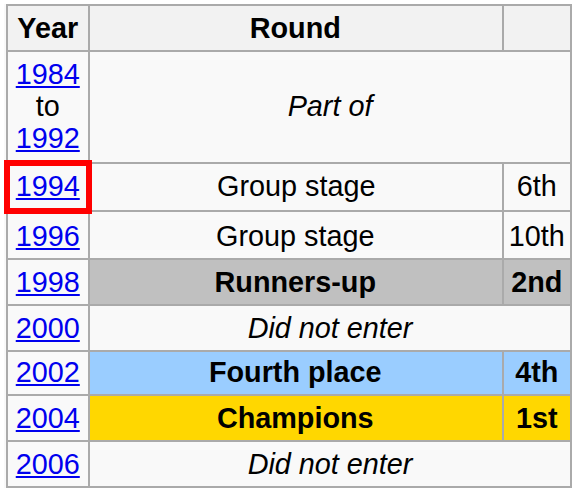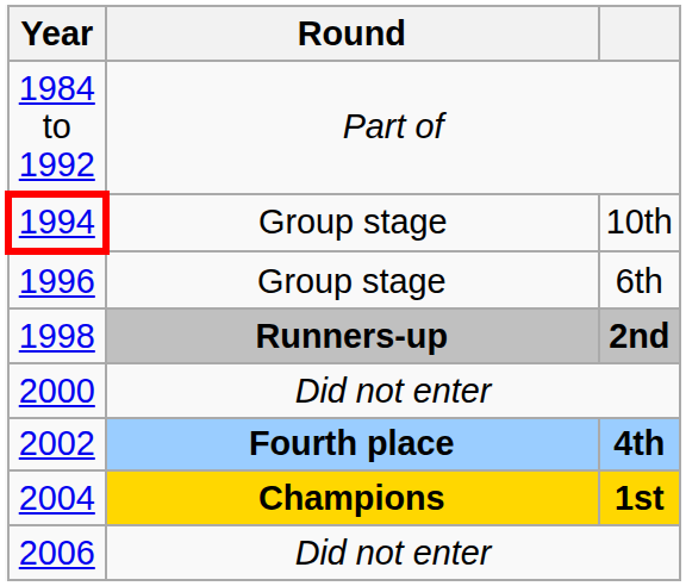 <table class="wikitable" style="text-align: center; font-size:90%">
 <tr>
 <th>Year</th>
 <th style="width:200px">Round</th>
 <th></th>
 </tr>
 <tr>
 <td><a href='#'>1984</a><br>to<br><a href='#'>1992</a></td>
 <td colspan="2"><em>Part of </em></td>
 </tr>
 <tr>
 <td style="border: 3px solid red"><a href='#'>1994</a></td>
 <td>Group stage</td>
-<td>6th</td>
+<td>10th</td>
 </tr>
 <tr>
 <td><a href='#'>1996</a></td>
 <td>Group stage</td>
-<td>10th</td>
+<td>6th</td>
 </tr>
 <tr>
 <td><a href='#'>1998</a></td>
 <td bgcolor=Silver><strong>Runners-up</strong></td>
 <td bgcolor=Silver><strong>2nd</strong></td>
 </tr>
 <tr>
 <td><a href='#'>2000</a></td>
 <td colspan="2"><em>Did not enter</em></td>
 </tr>
 <tr>
 <td><a href='#'>2002</a></td>
 <td bgcolor="9acdff"><strong>Fourth place</strong></td>
 <td bgcolor="9acdff"><strong>4th</strong></td>
 </tr>
 <tr>
 <td><a href='#'>2004</a></td>
 <td bgcolor=Gold><strong>Champions</strong></td>
 <td bgcolor=Gold><strong>1st</strong></td>
 </tr>
 <tr>
 <td><a href='#'>2006</a></td>
 <td colspan="2"><em>Did not enter</em></td>
 </tr>
 </table>
